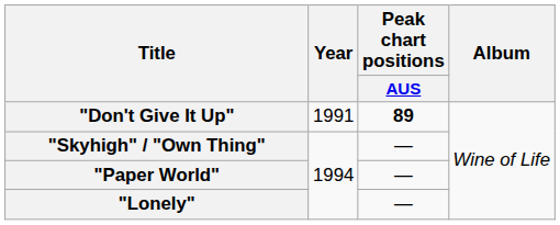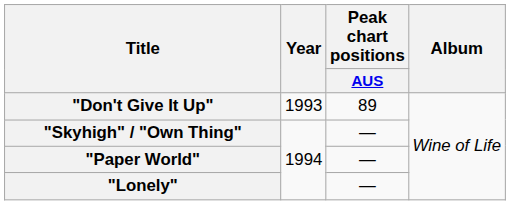 <table class="wikitable plainrowheaders" style="text-align:center;" border="1">
 <tr>
 <th scope="col" rowspan="2" style="width:16em;">Title</th>
 <th scope="col" rowspan="2">Year</th>
 <th scope="col" colspan="1">Peak chart positions</th>
 <th scope="col" rowspan="2">Album</th>
 </tr>
 <tr>
 <th scope="col" style="width:3em;font-size:90%;"><a href='#'>AUS</a><br></th>
 </tr>
 <tr>
 <th scope="row">"Don't Give It Up"</th>
-<td>1991</td>
-<td><strong>89</strong></td>
+<td>1993</td>
+<td>89</td>
 <td rowspan="4"><em>Wine of Life</em></td>
 </tr>
 <tr>
 <th scope="row">"Skyhigh" / "Own Thing"</th>
 <td rowspan="3">1994</td>
 <td>—</td>
 </tr>
 <tr>
 <th scope="row">"Paper World"</th>
 <td>—</td>
 </tr>
 <tr>
 <th scope="row">"Lonely"</th>
 <td>—</td>
 </tr>
 </table>
